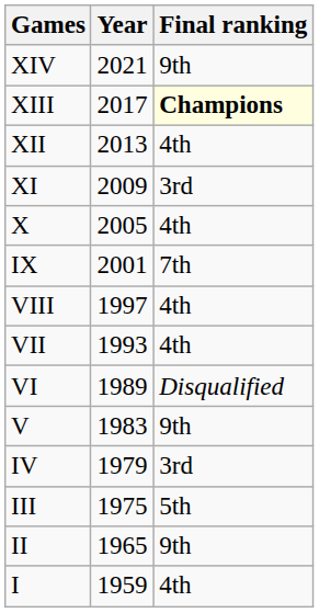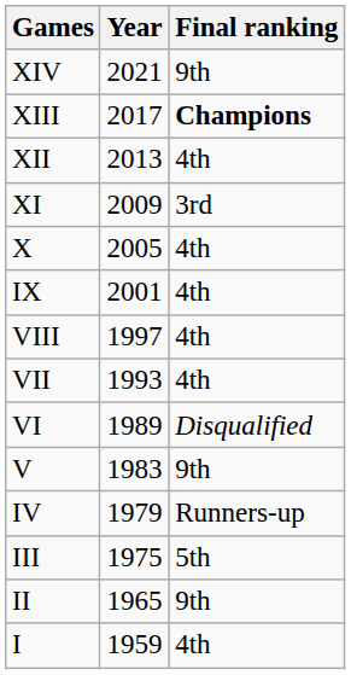 <table class="wikitable">
 <tr>
 <th>Games</th>
 <th>Year</th>
 <th>Final ranking</th>
 </tr>
 <tr>
 <td>XIV</td>
 <td>2021</td>
 <td>9th</td>
 </tr>
 <tr>
 <td>XIII</td>
 <td>2017</td>
-<td style="background: lightyellow;"> <strong>Champions</strong></td>
+<td> <strong>Champions</strong></td>
 </tr>
 <tr>
 <td>XII</td>
 <td>2013</td>
 <td>4th</td>
 </tr>
 <tr>
 <td>XI</td>
 <td>2009</td>
 <td>3rd</td>
 </tr>
 <tr>
 <td>X</td>
 <td>2005</td>
 <td>4th</td>
 </tr>
 <tr>
 <td>IX</td>
 <td>2001</td>
-<td>7th</td>
+<td>4th</td>
 </tr>
 <tr>
 <td>VIII</td>
 <td>1997</td>
 <td>4th</td>
 </tr>
 <tr>
 <td>VII</td>
 <td>1993</td>
 <td>4th</td>
 </tr>
 <tr>
 <td>VI</td>
 <td>1989</td>
 <td><em>Disqualified</em></td>
 </tr>
 <tr>
 <td>V</td>
 <td>1983</td>
 <td>9th</td>
 </tr>
 <tr>
 <td>IV</td>
 <td>1979</td>
-<td>3rd</td>
+<td>Runners-up</td>
 </tr>
 <tr>
 <td>III</td>
 <td>1975</td>
 <td>5th</td>
 </tr>
 <tr>
 <td>II</td>
 <td>1965</td>
 <td>9th</td>
 </tr>
 <tr>
 <td>I</td>
 <td>1959</td>
 <td>4th</td>
 </tr>
 </table>
